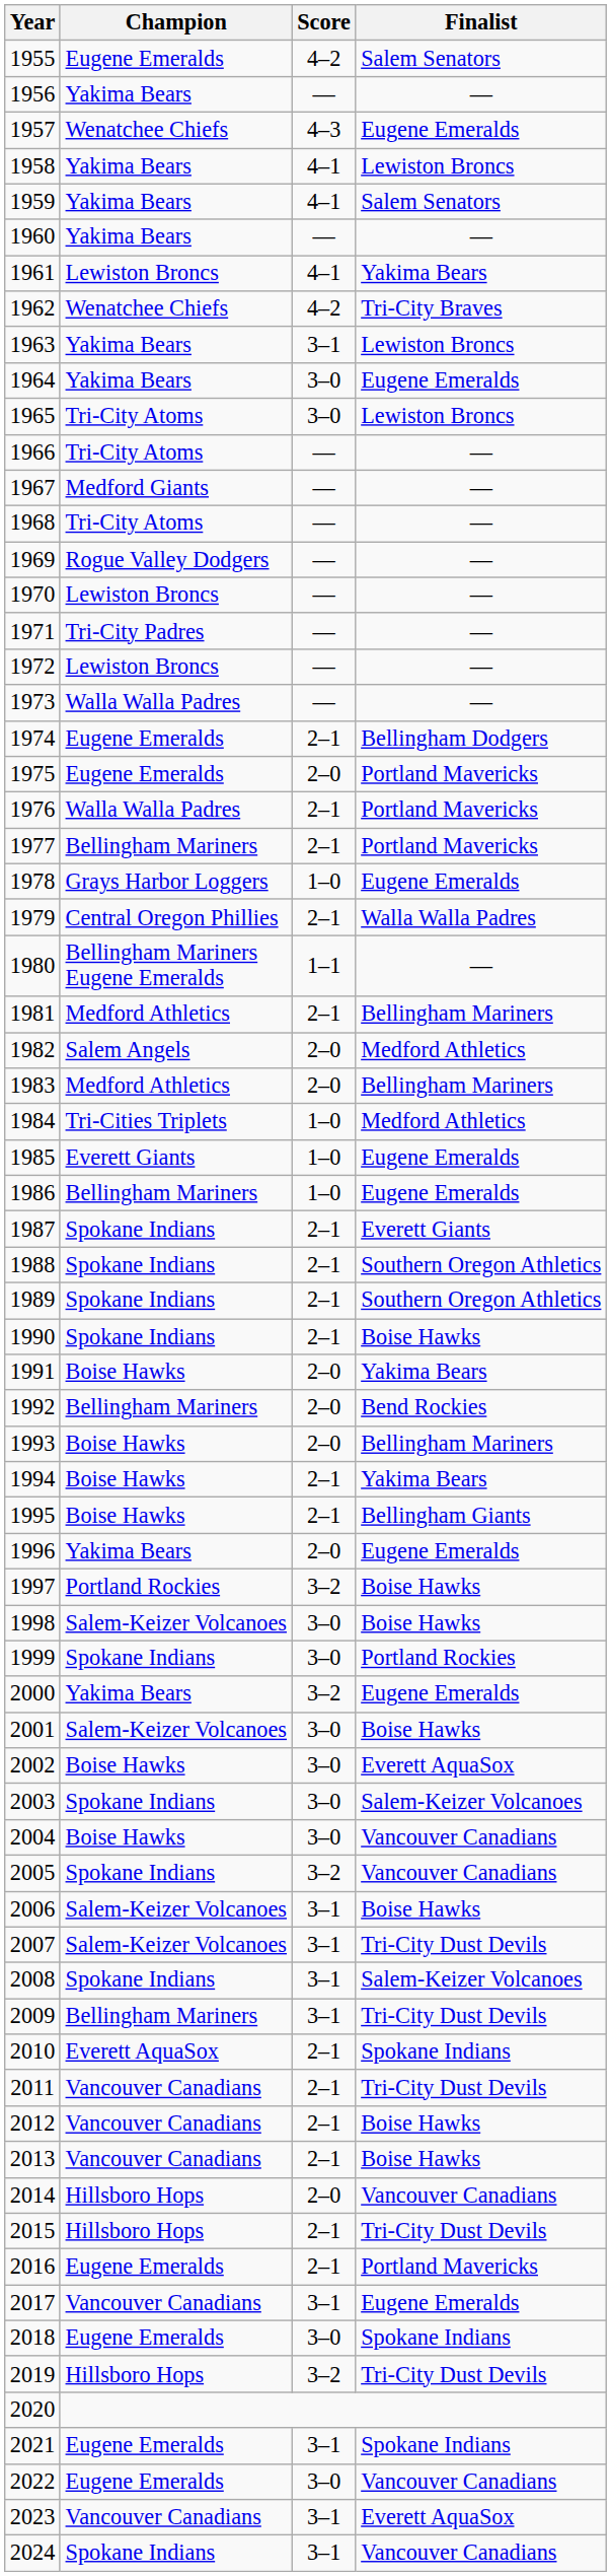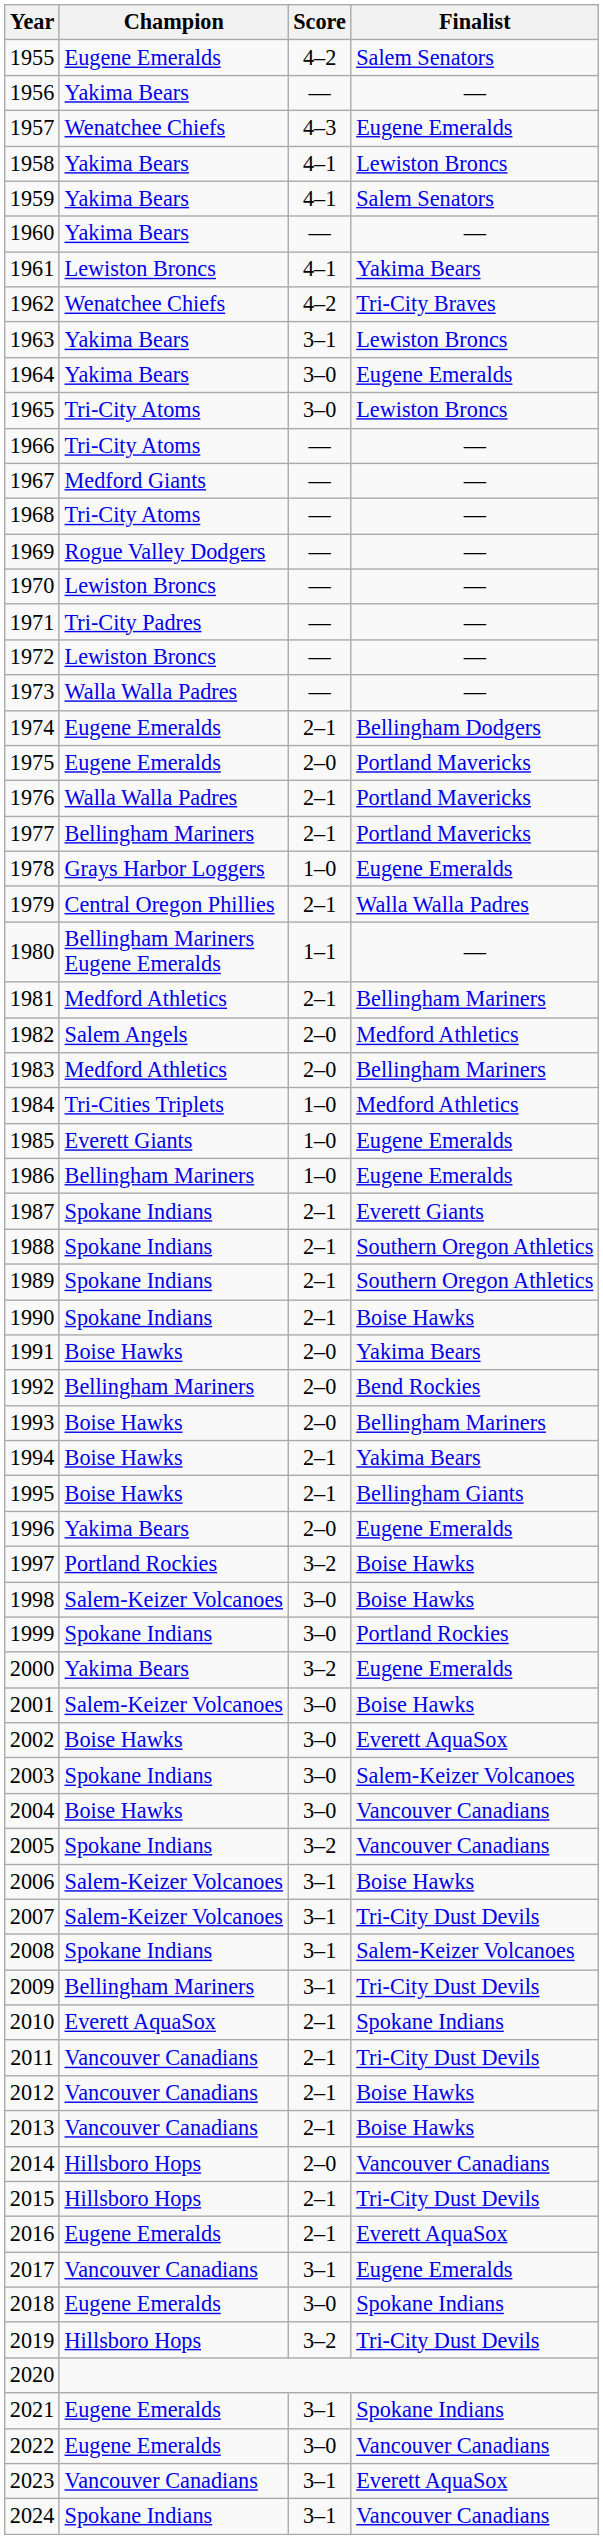 <table class="wikitable sortable" style="text-align:center;">
 <tr>
 <th>Year</th>
 <th>Champion</th>
 <th class="unsortable">Score</th>
 <th>Finalist</th>
 </tr>
 <tr>
 <td>1955</td>
 <td align=left><a href='#'>Eugene Emeralds</a></td>
 <td>4–2</td>
 <td align=left><a href='#'>Salem Senators</a></td>
 </tr>
 <tr>
 <td>1956</td>
 <td align=left><a href='#'>Yakima Bears</a></td>
 <td>—</td>
 <td>—</td>
 </tr>
 <tr>
 <td>1957</td>
 <td align=left><a href='#'>Wenatchee Chiefs</a></td>
 <td>4–3</td>
 <td align=left><a href='#'>Eugene Emeralds</a></td>
 </tr>
 <tr>
 <td>1958</td>
 <td align=left><a href='#'>Yakima Bears</a></td>
 <td>4–1</td>
 <td align=left><a href='#'>Lewiston Broncs</a></td>
 </tr>
 <tr>
 <td>1959</td>
 <td align=left><a href='#'>Yakima Bears</a></td>
 <td>4–1</td>
 <td align=left><a href='#'>Salem Senators</a></td>
 </tr>
 <tr>
 <td>1960</td>
 <td align=left><a href='#'>Yakima Bears</a></td>
 <td>—</td>
 <td>—</td>
 </tr>
 <tr>
 <td>1961</td>
 <td align=left><a href='#'>Lewiston Broncs</a></td>
 <td>4–1</td>
 <td align=left><a href='#'>Yakima Bears</a></td>
 </tr>
 <tr>
 <td>1962</td>
 <td align=left><a href='#'>Wenatchee Chiefs</a></td>
 <td>4–2</td>
 <td align=left><a href='#'>Tri-City Braves</a></td>
 </tr>
 <tr>
 <td>1963</td>
 <td align=left><a href='#'>Yakima Bears</a></td>
 <td>3–1</td>
 <td align=left><a href='#'>Lewiston Broncs</a></td>
 </tr>
 <tr>
 <td>1964</td>
 <td align=left><a href='#'>Yakima Bears</a></td>
 <td>3–0</td>
 <td align=left><a href='#'>Eugene Emeralds</a></td>
 </tr>
 <tr>
 <td>1965</td>
 <td align=left><a href='#'>Tri-City Atoms</a></td>
 <td>3–0</td>
 <td align=left><a href='#'>Lewiston Broncs</a></td>
 </tr>
 <tr>
 <td>1966</td>
 <td align=left><a href='#'>Tri-City Atoms</a></td>
 <td>—</td>
 <td>—</td>
 </tr>
 <tr>
 <td>1967</td>
 <td align=left><a href='#'>Medford Giants</a></td>
 <td>—</td>
 <td>—</td>
 </tr>
 <tr>
 <td>1968</td>
 <td align=left><a href='#'>Tri-City Atoms</a></td>
 <td>—</td>
 <td>—</td>
 </tr>
 <tr>
 <td>1969</td>
 <td align=left><a href='#'>Rogue Valley Dodgers</a></td>
 <td>—</td>
 <td>—</td>
 </tr>
 <tr>
 <td>1970</td>
 <td align=left><a href='#'>Lewiston Broncs</a></td>
 <td>—</td>
 <td>—</td>
 </tr>
 <tr>
 <td>1971</td>
 <td align=left><a href='#'>Tri-City Padres</a></td>
 <td>—</td>
 <td>—</td>
 </tr>
 <tr>
 <td>1972</td>
 <td align=left><a href='#'>Lewiston Broncs</a></td>
 <td>—</td>
 <td>—</td>
 </tr>
 <tr>
 <td>1973</td>
 <td align=left><a href='#'>Walla Walla Padres</a></td>
 <td>—</td>
 <td>—</td>
 </tr>
 <tr>
 <td>1974</td>
 <td align=left><a href='#'>Eugene Emeralds</a></td>
 <td>2–1</td>
 <td align=left><a href='#'>Bellingham Dodgers</a></td>
 </tr>
 <tr>
 <td>1975</td>
 <td align=left><a href='#'>Eugene Emeralds</a></td>
 <td>2–0</td>
 <td align=left><a href='#'>Portland Mavericks</a></td>
 </tr>
 <tr>
 <td>1976</td>
 <td align=left><a href='#'>Walla Walla Padres</a></td>
 <td>2–1</td>
 <td align=left><a href='#'>Portland Mavericks</a></td>
 </tr>
 <tr>
 <td>1977</td>
 <td align=left><a href='#'>Bellingham Mariners</a></td>
 <td>2–1</td>
 <td align=left><a href='#'>Portland Mavericks</a></td>
 </tr>
 <tr>
 <td>1978</td>
 <td align=left><a href='#'>Grays Harbor Loggers</a></td>
 <td>1–0</td>
 <td align=left><a href='#'>Eugene Emeralds</a></td>
 </tr>
 <tr>
 <td>1979</td>
 <td align=left><a href='#'>Central Oregon Phillies</a></td>
 <td>2–1</td>
 <td align=left><a href='#'>Walla Walla Padres</a></td>
 </tr>
 <tr>
 <td>1980</td>
 <td align=left><a href='#'>Bellingham Mariners</a><br><a href='#'>Eugene Emeralds</a></td>
 <td>1–1</td>
 <td>—</td>
 </tr>
 <tr>
 <td>1981</td>
 <td align=left><a href='#'>Medford Athletics</a></td>
 <td>2–1</td>
 <td align=left><a href='#'>Bellingham Mariners</a></td>
 </tr>
 <tr>
 <td>1982</td>
 <td align=left><a href='#'>Salem Angels</a></td>
 <td>2–0</td>
 <td align=left><a href='#'>Medford Athletics</a></td>
 </tr>
 <tr>
 <td>1983</td>
 <td align=left><a href='#'>Medford Athletics</a></td>
 <td>2–0</td>
 <td align=left><a href='#'>Bellingham Mariners</a></td>
 </tr>
 <tr>
 <td>1984</td>
 <td align=left><a href='#'>Tri-Cities Triplets</a></td>
 <td>1–0</td>
 <td align=left><a href='#'>Medford Athletics</a></td>
 </tr>
 <tr>
 <td>1985</td>
 <td align=left><a href='#'>Everett Giants</a></td>
 <td>1–0</td>
 <td align=left><a href='#'>Eugene Emeralds</a></td>
 </tr>
 <tr>
 <td>1986</td>
 <td align=left><a href='#'>Bellingham Mariners</a></td>
 <td>1–0</td>
 <td align=left><a href='#'>Eugene Emeralds</a></td>
 </tr>
 <tr>
 <td>1987</td>
 <td align=left><a href='#'>Spokane Indians</a></td>
 <td>2–1</td>
 <td align=left><a href='#'>Everett Giants</a></td>
 </tr>
 <tr>
 <td>1988</td>
 <td align=left><a href='#'>Spokane Indians</a></td>
 <td>2–1</td>
 <td align=left><a href='#'>Southern Oregon Athletics</a></td>
 </tr>
 <tr>
 <td>1989</td>
 <td align=left><a href='#'>Spokane Indians</a></td>
 <td>2–1</td>
 <td align=left><a href='#'>Southern Oregon Athletics</a></td>
 </tr>
 <tr>
 <td>1990</td>
 <td align=left><a href='#'>Spokane Indians</a></td>
 <td>2–1</td>
 <td align=left><a href='#'>Boise Hawks</a></td>
 </tr>
 <tr>
 <td>1991</td>
 <td align=left><a href='#'>Boise Hawks</a></td>
 <td>2–0</td>
 <td align=left><a href='#'>Yakima Bears</a></td>
 </tr>
 <tr>
 <td>1992</td>
 <td align=left><a href='#'>Bellingham Mariners</a></td>
 <td>2–0</td>
 <td align=left><a href='#'>Bend Rockies</a></td>
 </tr>
 <tr>
 <td>1993</td>
 <td align=left><a href='#'>Boise Hawks</a></td>
 <td>2–0</td>
 <td align=left><a href='#'>Bellingham Mariners</a></td>
 </tr>
 <tr>
 <td>1994</td>
 <td align=left><a href='#'>Boise Hawks</a></td>
 <td>2–1</td>
 <td align=left><a href='#'>Yakima Bears</a></td>
 </tr>
 <tr>
 <td>1995</td>
 <td align=left><a href='#'>Boise Hawks</a></td>
 <td>2–1</td>
 <td align=left><a href='#'>Bellingham Giants</a></td>
 </tr>
 <tr>
 <td>1996</td>
 <td align=left><a href='#'>Yakima Bears</a></td>
 <td>2–0</td>
 <td align=left><a href='#'>Eugene Emeralds</a></td>
 </tr>
 <tr>
 <td>1997</td>
 <td align=left><a href='#'>Portland Rockies</a></td>
 <td>3–2</td>
 <td align=left><a href='#'>Boise Hawks</a></td>
 </tr>
 <tr>
 <td>1998</td>
 <td align=left><a href='#'>Salem-Keizer Volcanoes</a></td>
 <td>3–0</td>
 <td align=left><a href='#'>Boise Hawks</a></td>
 </tr>
 <tr>
 <td>1999</td>
 <td align=left><a href='#'>Spokane Indians</a></td>
 <td>3–0</td>
 <td align=left><a href='#'>Portland Rockies</a></td>
 </tr>
 <tr>
 <td>2000</td>
 <td align=left><a href='#'>Yakima Bears</a></td>
 <td>3–2</td>
 <td align=left><a href='#'>Eugene Emeralds</a></td>
 </tr>
 <tr>
 <td>2001</td>
 <td align=left><a href='#'>Salem-Keizer Volcanoes</a></td>
 <td>3–0</td>
 <td align=left><a href='#'>Boise Hawks</a></td>
 </tr>
 <tr>
 <td>2002</td>
 <td align=left><a href='#'>Boise Hawks</a></td>
 <td>3–0</td>
 <td align=left><a href='#'>Everett AquaSox</a></td>
 </tr>
 <tr>
 <td>2003</td>
 <td align=left><a href='#'>Spokane Indians</a></td>
 <td>3–0</td>
 <td align=left><a href='#'>Salem-Keizer Volcanoes</a></td>
 </tr>
 <tr>
 <td>2004</td>
 <td align=left><a href='#'>Boise Hawks</a></td>
 <td>3–0</td>
 <td align=left><a href='#'>Vancouver Canadians</a></td>
 </tr>
 <tr>
 <td>2005</td>
 <td align=left><a href='#'>Spokane Indians</a></td>
 <td>3–2</td>
 <td align=left><a href='#'>Vancouver Canadians</a></td>
 </tr>
 <tr>
 <td>2006</td>
 <td align=left><a href='#'>Salem-Keizer Volcanoes</a></td>
 <td>3–1</td>
 <td align=left><a href='#'>Boise Hawks</a></td>
 </tr>
 <tr>
 <td>2007</td>
 <td align=left><a href='#'>Salem-Keizer Volcanoes</a></td>
 <td>3–1</td>
 <td align=left><a href='#'>Tri-City Dust Devils</a></td>
 </tr>
 <tr>
 <td>2008</td>
 <td align=left><a href='#'>Spokane Indians</a></td>
 <td>3–1</td>
 <td align=left><a href='#'>Salem-Keizer Volcanoes</a></td>
 </tr>
 <tr>
 <td>2009</td>
 <td align=left><a href='#'>Bellingham Mariners</a></td>
 <td>3–1</td>
 <td align=left><a href='#'>Tri-City Dust Devils</a></td>
 </tr>
 <tr>
 <td>2010</td>
 <td align=left><a href='#'>Everett AquaSox</a></td>
 <td>2–1</td>
 <td align=left><a href='#'>Spokane Indians</a></td>
 </tr>
 <tr>
 <td>2011</td>
 <td align=left><a href='#'>Vancouver Canadians</a></td>
 <td>2–1</td>
 <td align=left><a href='#'>Tri-City Dust Devils</a></td>
 </tr>
 <tr>
 <td>2012</td>
 <td align=left><a href='#'>Vancouver Canadians</a></td>
 <td>2–1</td>
 <td align=left><a href='#'>Boise Hawks</a></td>
 </tr>
 <tr>
 <td>2013</td>
 <td align=left><a href='#'>Vancouver Canadians</a></td>
 <td>2–1</td>
 <td align=left><a href='#'>Boise Hawks</a></td>
 </tr>
 <tr>
 <td>2014</td>
 <td align=left><a href='#'>Hillsboro Hops</a></td>
 <td>2–0</td>
 <td align=left><a href='#'>Vancouver Canadians</a></td>
 </tr>
 <tr>
 <td>2015</td>
 <td align=left><a href='#'>Hillsboro Hops</a></td>
 <td>2–1</td>
 <td align=left><a href='#'>Tri-City Dust Devils</a></td>
 </tr>
 <tr>
 <td>2016</td>
 <td align=left><a href='#'>Eugene Emeralds</a></td>
 <td>2–1</td>
-<td align=left><a href='#'>Portland Mavericks</a></td>
+<td align=left><a href='#'>Everett AquaSox</a></td>
 </tr>
 <tr>
 <td>2017</td>
 <td align=left><a href='#'>Vancouver Canadians</a></td>
 <td>3–1</td>
 <td align=left><a href='#'>Eugene Emeralds</a></td>
 </tr>
 <tr>
 <td>2018</td>
 <td align=left><a href='#'>Eugene Emeralds</a></td>
 <td>3–0</td>
 <td align=left><a href='#'>Spokane Indians</a></td>
 </tr>
 <tr>
 <td>2019</td>
 <td align=left><a href='#'>Hillsboro Hops</a></td>
 <td>3–2</td>
 <td align=left><a href='#'>Tri-City Dust Devils</a></td>
 </tr>
 <tr>
 <td>2020</td>
 <td align=center colspan="3"></td>
 </tr>
 <tr>
 <td>2021</td>
 <td align=left><a href='#'>Eugene Emeralds</a></td>
 <td>3–1</td>
 <td align=left><a href='#'>Spokane Indians</a></td>
 </tr>
 <tr>
 <td>2022</td>
 <td align=left><a href='#'>Eugene Emeralds</a></td>
 <td>3–0</td>
 <td align=left><a href='#'>Vancouver Canadians</a></td>
 </tr>
 <tr>
 <td>2023</td>
 <td align=left><a href='#'>Vancouver Canadians</a></td>
 <td>3–1</td>
 <td align=left><a href='#'>Everett AquaSox</a></td>
 </tr>
 <tr>
 <td>2024</td>
 <td align=left><a href='#'>Spokane Indians</a></td>
 <td>3–1</td>
 <td align=left><a href='#'>Vancouver Canadians</a></td>
 </tr>
 </table>
